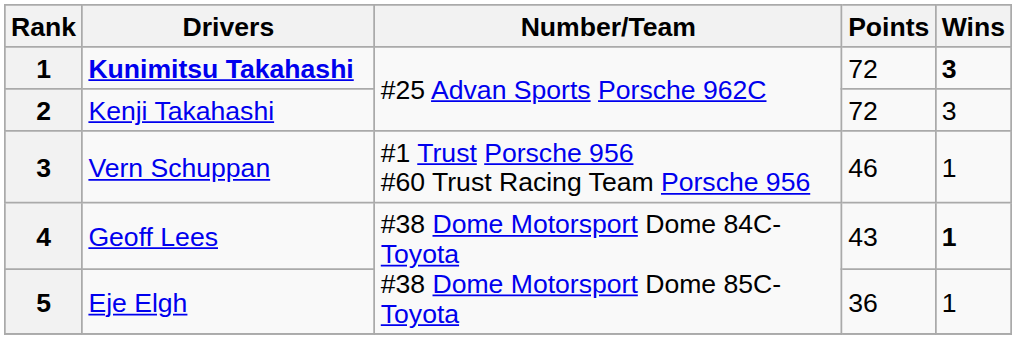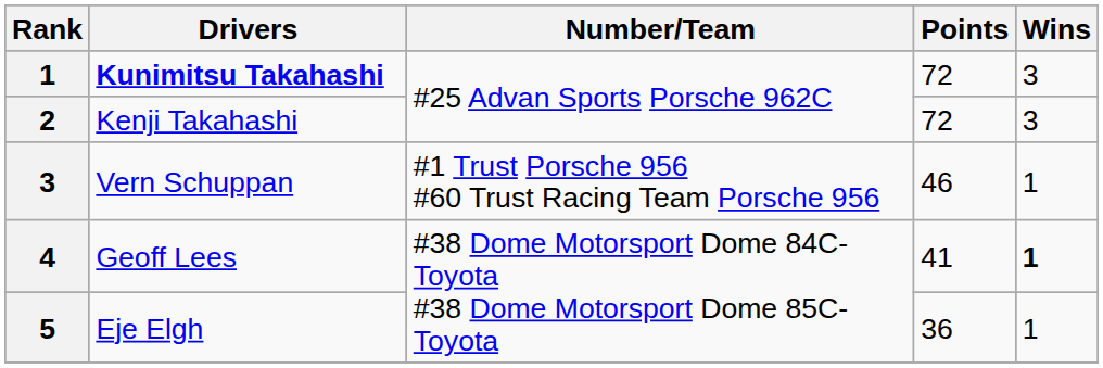 <table class="wikitable" style="font-size: 95%;">
 <tr>
 <th>Rank</th>
 <th width=160>Drivers</th>
 <th width=260>Number/Team</th>
 <th>Points</th>
 <th>Wins</th>
 </tr>
 <tr>
 <th>1</th>
 <td> <strong><a href='#'>Kunimitsu Takahashi</a></strong></td>
 <td rowspan=2>#25 <a href='#'>Advan Sports</a>  <a href='#'>Porsche 962C</a></td>
 <td>72</td>
-<td><strong>3</strong></td>
+<td>3</td>
 </tr>
 <tr>
 <th>2</th>
 <td> <a href='#'>Kenji Takahashi</a></td>
 <td>72</td>
 <td>3</td>
 </tr>
 <tr>
 <th>3</th>
 <td> <a href='#'>Vern Schuppan</a></td>
 <td>#1 <a href='#'>Trust</a>  <a href='#'>Porsche 956</a><br>#60 Trust Racing Team <a href='#'>Porsche 956</a></td>
 <td>46</td>
 <td>1</td>
 </tr>
 <tr>
 <th>4</th>
 <td> <a href='#'>Geoff Lees</a></td>
 <td rowspan=2>#38 <a href='#'>Dome Motorsport</a> Dome 84C-<a href='#'>Toyota</a><br>#38 <a href='#'>Dome Motorsport</a> Dome 85C-<a href='#'>Toyota</a></td>
-<td>43</td>
+<td>41</td>
 <td><strong>1</strong></td>
 </tr>
 <tr>
 <th>5</th>
 <td> <a href='#'>Eje Elgh</a></td>
 <td>36</td>
 <td>1</td>
 </tr>
 <tr>
 </tr>
 </table>
